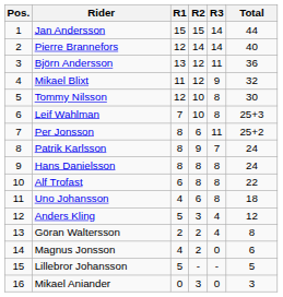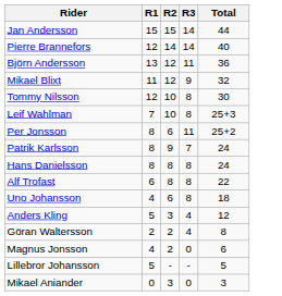 <table class=wikitable>
 <tr>
-<th width=25px>Pos.</th>
 <th width=200px>Rider</th>
 <th width=20px>R1</th>
 <th width=20px>R2</th>
 <th width=20px>R3</th>
 <th width=70px>Total</th>
 </tr>
 <tr align=center >
-<td>1</td>
 <td align=left><a href='#'>Jan Andersson</a></td>
 <td>15</td>
 <td>15</td>
 <td>14</td>
 <td>44</td>
 </tr>
 <tr align=center >
-<td>2</td>
 <td align=left><a href='#'>Pierre Brannefors</a></td>
 <td>12</td>
 <td>14</td>
 <td>14</td>
 <td>40</td>
 </tr>
 <tr align=center >
-<td>3</td>
 <td align=left><a href='#'>Björn Andersson</a></td>
 <td>13</td>
 <td>12</td>
 <td>11</td>
 <td>36</td>
 </tr>
 <tr align=center >
-<td>4</td>
 <td align=left><a href='#'>Mikael Blixt</a></td>
 <td>11</td>
 <td>12</td>
 <td>9</td>
 <td>32</td>
 </tr>
 <tr align=center>
-<td>5</td>
 <td align=left><a href='#'>Tommy Nilsson</a></td>
 <td>12</td>
 <td>10</td>
 <td>8</td>
 <td>30</td>
 </tr>
 <tr align=center>
-<td>6</td>
 <td align=left><a href='#'>Leif Wahlman</a></td>
 <td>7</td>
 <td>10</td>
 <td>8</td>
 <td>25+3</td>
 </tr>
 <tr align=center>
-<td>7</td>
 <td align=left><a href='#'>Per Jonsson</a></td>
 <td>8</td>
 <td>6</td>
 <td>11</td>
 <td>25+2</td>
 </tr>
 <tr align=center>
-<td>8</td>
 <td align=left><a href='#'>Patrik Karlsson</a></td>
 <td>8</td>
 <td>9</td>
 <td>7</td>
 <td>24</td>
 </tr>
 <tr align=center>
-<td>9</td>
 <td align=left><a href='#'>Hans Danielsson</a></td>
 <td>8</td>
 <td>8</td>
 <td>8</td>
 <td>24</td>
 </tr>
 <tr align=center>
-<td>10</td>
 <td align=left><a href='#'>Alf Trofast</a></td>
 <td>6</td>
 <td>8</td>
 <td>8</td>
 <td>22</td>
 </tr>
 <tr align=center>
-<td>11</td>
 <td align=left><a href='#'>Uno Johansson</a></td>
 <td>4</td>
 <td>6</td>
 <td>8</td>
 <td>18</td>
 </tr>
 <tr align=center>
-<td>12</td>
 <td align=left><a href='#'>Anders Kling</a></td>
 <td>5</td>
 <td>3</td>
 <td>4</td>
 <td>12</td>
 </tr>
 <tr align=center>
-<td>13</td>
 <td align=left>Göran Waltersson</td>
 <td>2</td>
 <td>2</td>
 <td>4</td>
 <td>8</td>
 </tr>
 <tr align=center>
-<td>14</td>
 <td align=left>Magnus Jonsson</td>
 <td>4</td>
 <td>2</td>
 <td>0</td>
 <td>6</td>
 </tr>
 <tr align=center>
-<td>15</td>
 <td align=left>Lillebror Johansson</td>
 <td>5</td>
 <td>-</td>
 <td>-</td>
 <td>5</td>
 </tr>
 <tr align=center>
-<td>16</td>
 <td align=left>Mikael Aniander</td>
 <td>0</td>
 <td>3</td>
 <td>0</td>
 <td>3</td>
 </tr>
 </table>
